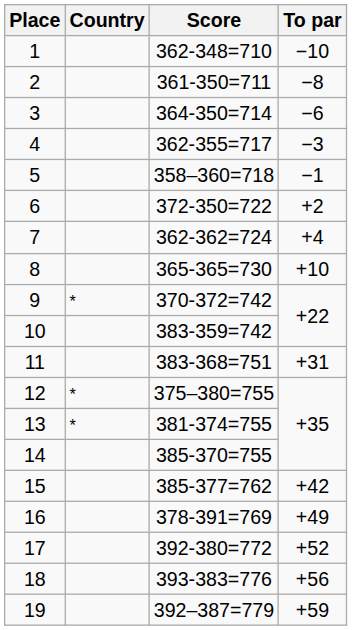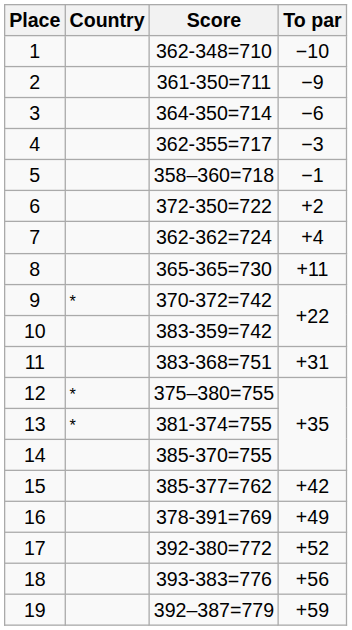 <table class="wikitable" style="font-size:95%;">
 <tr>
 <th>Place</th>
 <th>Country</th>
 <th>Score</th>
 <th>To par</th>
 </tr>
 <tr>
 <td align=center>1</td>
 <td></td>
 <td align=center>362-348=710</td>
 <td align=center>−10</td>
 </tr>
 <tr>
 <td align=center>2</td>
 <td></td>
 <td align=center>361-350=711</td>
-<td align=center>−8</td>
+<td align=center>−9</td>
 </tr>
 <tr>
 <td align=center>3</td>
 <td></td>
 <td align=center>364-350=714</td>
 <td align=center>−6</td>
 </tr>
 <tr>
 <td align=center>4</td>
 <td></td>
 <td align=center>362-355=717</td>
 <td align=center>−3</td>
 </tr>
 <tr>
 <td align=center>5</td>
 <td></td>
 <td align=center>358–360=718</td>
 <td align=center>−1</td>
 </tr>
 <tr>
 <td align=center>6</td>
 <td></td>
 <td align=center>372-350=722</td>
 <td align=center>+2</td>
 </tr>
 <tr>
 <td align=center>7</td>
 <td></td>
 <td align=center>362-362=724</td>
 <td align=center>+4</td>
 </tr>
 <tr>
 <td align=center>8</td>
 <td></td>
 <td align=center>365-365=730</td>
-<td align=center>+10</td>
+<td align=center>+11</td>
 </tr>
 <tr>
 <td align=center>9</td>
 <td> <small>*</small></td>
 <td align=center>370-372=742</td>
 <td rowspan=2 align=center>+22</td>
 </tr>
 <tr>
 <td align=center>10</td>
 <td></td>
 <td align=center>383-359=742</td>
 </tr>
 <tr>
 <td align=center>11</td>
 <td></td>
 <td align=center>383-368=751</td>
 <td align=center>+31</td>
 </tr>
 <tr>
 <td align=center>12</td>
 <td> <small>*</small></td>
 <td align=center>375–380=755</td>
 <td rowspan=3 align=center>+35</td>
 </tr>
 <tr>
 <td align=center>13</td>
 <td> <small>*</small></td>
 <td align=center>381-374=755</td>
 </tr>
 <tr>
 <td align=center>14</td>
 <td></td>
 <td align=center>385-370=755</td>
 </tr>
 <tr>
 <td align=center>15</td>
 <td></td>
 <td align=center>385-377=762</td>
 <td align=center>+42</td>
 </tr>
 <tr>
 <td align=center>16</td>
 <td></td>
 <td align=center>378-391=769</td>
 <td align=center>+49</td>
 </tr>
 <tr>
 <td align=center>17</td>
 <td></td>
 <td align=center>392-380=772</td>
 <td align=center>+52</td>
 </tr>
 <tr>
 <td align=center>18</td>
 <td></td>
 <td align=center>393-383=776</td>
 <td align=center>+56</td>
 </tr>
 <tr>
 <td align=center>19</td>
 <td></td>
 <td align=center>392–387=779</td>
 <td align=center>+59</td>
 </tr>
 </table>
